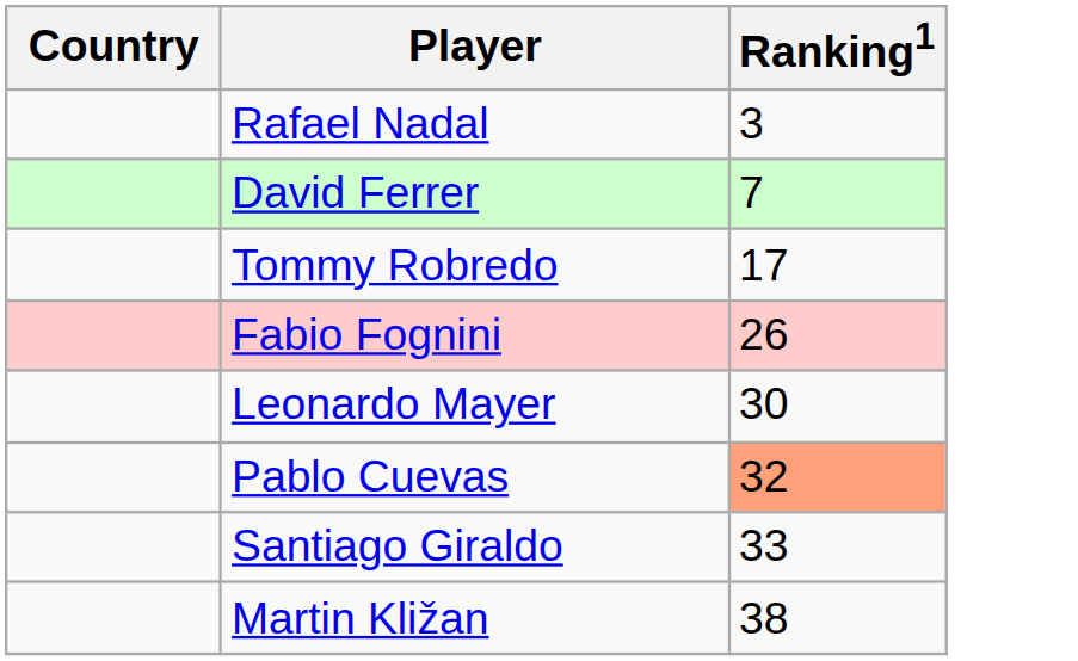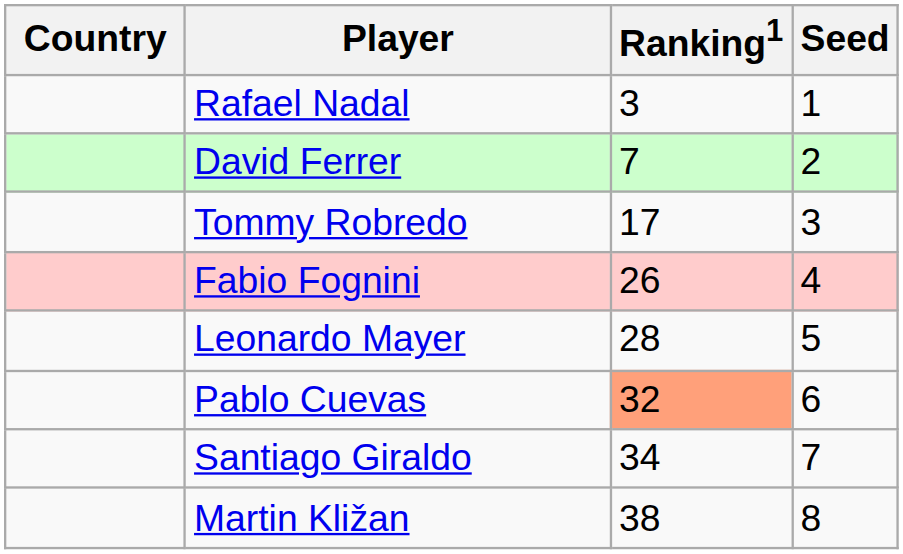 <table class="sortable wikitable">
 <tr>
 <th width="70">Country</th>
 <th width="175">Player</th>
 <th>Ranking<sup>1</sup></th>
+<th>Seed</th>
 </tr>
 <tr>
 <td></td>
 <td><a href='#'>Rafael Nadal</a></td>
 <td>3</td>
+<td>1</td>
 </tr>
 <tr style="background:#cfc;">
 <td></td>
 <td><a href='#'>David Ferrer</a></td>
 <td>7</td>
+<td>2</td>
 </tr>
 <tr>
 <td></td>
 <td><a href='#'>Tommy Robredo</a></td>
 <td>17</td>
+<td>3</td>
 </tr>
 <tr style="background:#fcc;">
 <td></td>
 <td><a href='#'>Fabio Fognini</a></td>
 <td>26</td>
+<td>4</td>
 </tr>
 <tr>
 <td></td>
 <td><a href='#'>Leonardo Mayer</a></td>
-<td>30</td>
+<td>28</td>
+<td>5</td>
 </tr>
 <tr>
 <td></td>
 <td><a href='#'>Pablo Cuevas</a></td>
 <td style="background: lightsalmon;">32</td>
+<td>6</td>
 </tr>
 <tr>
 <td></td>
 <td><a href='#'>Santiago Giraldo</a></td>
-<td>33</td>
+<td>34</td>
+<td>7</td>
 </tr>
 <tr>
 <td></td>
 <td><a href='#'>Martin Kližan</a></td>
 <td>38</td>
+<td>8</td>
 </tr>
 </table>
